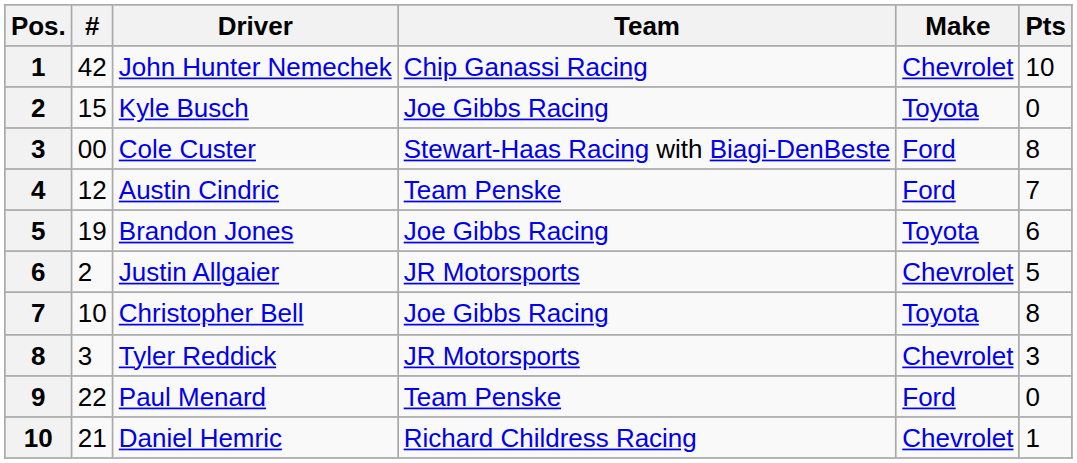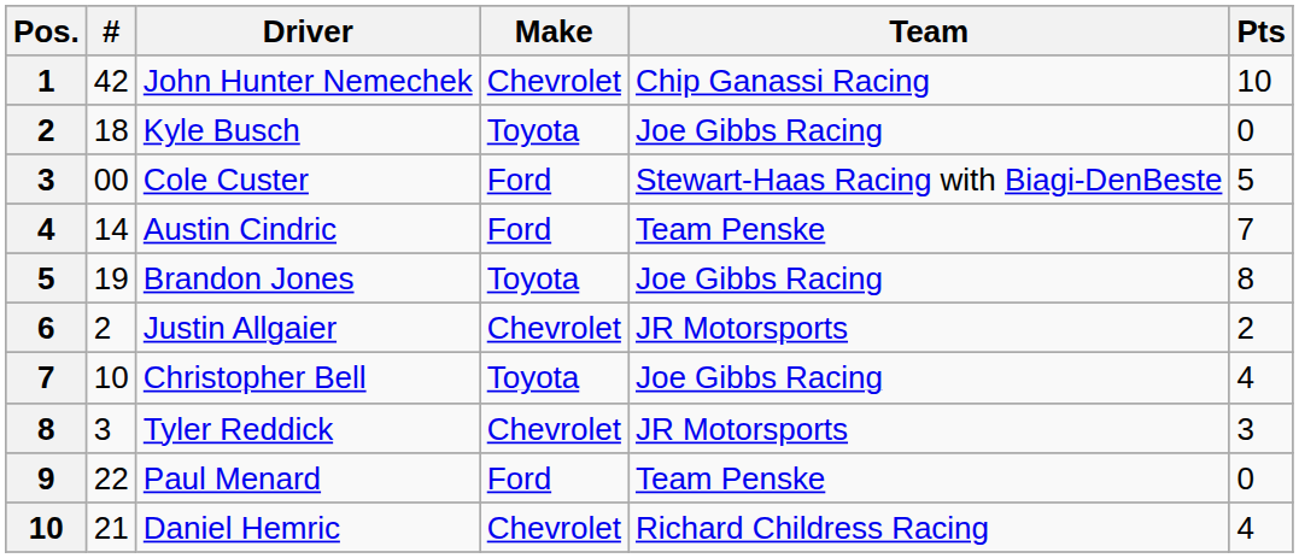 <table class="wikitable" style="font-size:95%">
 <tr>
 <th>Pos.</th>
 <th>#</th>
 <th>Driver</th>
+<th>Make</th>
 <th>Team</th>
-<th>Make</th>
 <th>Pts</th>
 </tr>
 <tr>
 <th>1</th>
 <td>42</td>
 <td><a href='#'>John Hunter Nemechek</a></td>
+<td><a href='#'>Chevrolet</a></td>
 <td><a href='#'>Chip Ganassi Racing</a></td>
-<td><a href='#'>Chevrolet</a></td>
 <td>10</td>
 </tr>
 <tr>
 <th>2</th>
-<td>15</td>
+<td>18</td>
 <td><a href='#'>Kyle Busch</a></td>
+<td><a href='#'>Toyota</a></td>
 <td><a href='#'>Joe Gibbs Racing</a></td>
-<td><a href='#'>Toyota</a></td>
 <td>0</td>
 </tr>
 <tr>
 <th>3</th>
 <td>00</td>
 <td><a href='#'>Cole Custer</a></td>
+<td><a href='#'>Ford</a></td>
 <td><a href='#'>Stewart-Haas Racing</a> with <a href='#'>Biagi-DenBeste</a></td>
-<td><a href='#'>Ford</a></td>
-<td>8</td>
+<td>5</td>
 </tr>
 <tr>
 <th>4</th>
-<td>12</td>
+<td>14</td>
 <td><a href='#'>Austin Cindric</a></td>
+<td><a href='#'>Ford</a></td>
 <td><a href='#'>Team Penske</a></td>
-<td><a href='#'>Ford</a></td>
 <td>7</td>
 </tr>
 <tr>
 <th>5</th>
 <td>19</td>
 <td><a href='#'>Brandon Jones</a></td>
+<td><a href='#'>Toyota</a></td>
 <td><a href='#'>Joe Gibbs Racing</a></td>
-<td><a href='#'>Toyota</a></td>
-<td>6</td>
+<td>8</td>
 </tr>
 <tr>
 <th>6</th>
 <td>2</td>
 <td><a href='#'>Justin Allgaier</a></td>
+<td><a href='#'>Chevrolet</a></td>
 <td><a href='#'>JR Motorsports</a></td>
-<td><a href='#'>Chevrolet</a></td>
-<td>5</td>
+<td>2</td>
 </tr>
 <tr>
 <th>7</th>
 <td>10</td>
 <td><a href='#'>Christopher Bell</a></td>
+<td><a href='#'>Toyota</a></td>
 <td><a href='#'>Joe Gibbs Racing</a></td>
-<td><a href='#'>Toyota</a></td>
-<td>8</td>
+<td>4</td>
 </tr>
 <tr>
 <th>8</th>
 <td>3</td>
 <td><a href='#'>Tyler Reddick</a></td>
+<td><a href='#'>Chevrolet</a></td>
 <td><a href='#'>JR Motorsports</a></td>
-<td><a href='#'>Chevrolet</a></td>
 <td>3</td>
 </tr>
 <tr>
 <th>9</th>
 <td>22</td>
 <td><a href='#'>Paul Menard</a></td>
+<td><a href='#'>Ford</a></td>
 <td><a href='#'>Team Penske</a></td>
-<td><a href='#'>Ford</a></td>
 <td>0</td>
 </tr>
 <tr>
 <th>10</th>
 <td>21</td>
 <td><a href='#'>Daniel Hemric</a></td>
+<td><a href='#'>Chevrolet</a></td>
 <td><a href='#'>Richard Childress Racing</a></td>
-<td><a href='#'>Chevrolet</a></td>
-<td>1</td>
+<td>4</td>
 </tr>
 </table>
